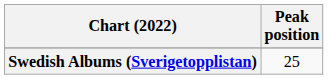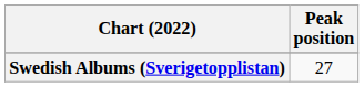 <table class="wikitable sortable plainrowheaders" style="text-align:center">
 <tr>
 <th scope="col">Chart (2022)</th>
 <th scope="col">Peak<br>position</th>
 </tr>
 <tr>
 </tr>
 <tr>
 <th scope="row">Swedish Albums (<a href='#'>Sverigetopplistan</a>)</th>
-<td>25</td>
+<td>27</td>
 </tr>
 </table>
